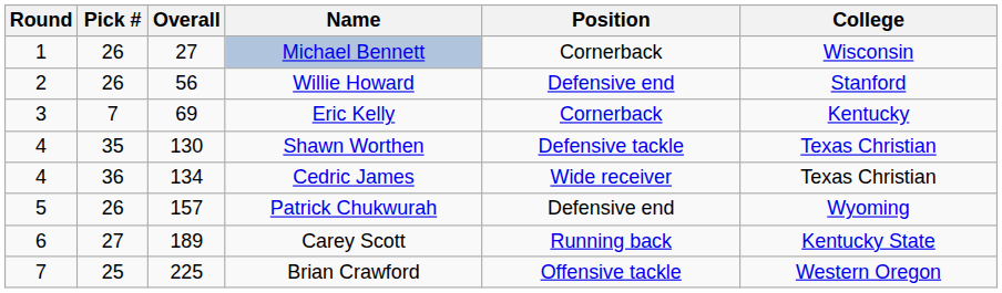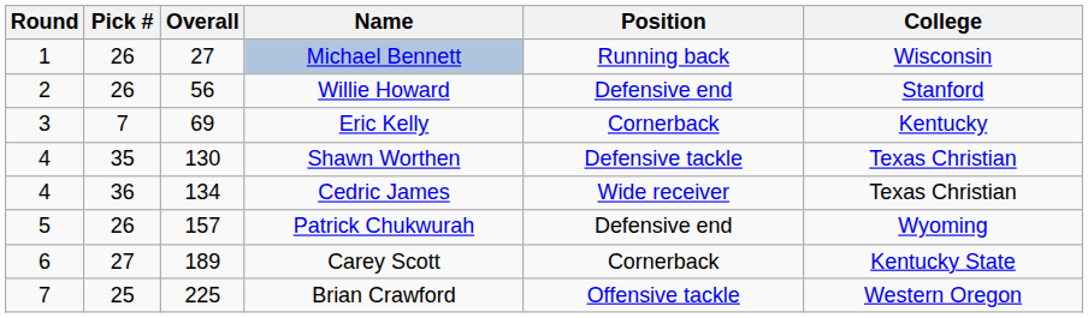 <table class="wikitable sortable" style="text-align:center">
 <tr>
 <th width=50px>Round</th>
 <th width=50px>Pick #</th>
 <th width=50px>Overall</th>
 <th width=200px>Name</th>
 <th width=200px>Position</th>
 <th width=200px>College</th>
 </tr>
 <tr>
 <td>1</td>
 <td>26</td>
 <td>27</td>
 <td bgcolor=lightsteelblue><a href='#'>Michael Bennett</a></td>
-<td>Cornerback</td>
+<td><a href='#'>Running back</a></td>
 <td><a href='#'>Wisconsin</a></td>
 </tr>
 <tr>
 <td>2</td>
 <td>26</td>
 <td>56</td>
 <td><a href='#'>Willie Howard</a></td>
 <td><a href='#'>Defensive end</a></td>
 <td><a href='#'>Stanford</a></td>
 </tr>
 <tr>
 <td>3</td>
 <td>7</td>
 <td>69</td>
 <td><a href='#'>Eric Kelly</a></td>
 <td><a href='#'>Cornerback</a></td>
 <td><a href='#'>Kentucky</a></td>
 </tr>
 <tr>
 <td>4</td>
 <td>35</td>
 <td>130</td>
 <td><a href='#'>Shawn Worthen</a></td>
 <td><a href='#'>Defensive tackle</a></td>
 <td><a href='#'>Texas Christian</a></td>
 </tr>
 <tr>
 <td>4</td>
 <td>36</td>
 <td>134</td>
 <td><a href='#'>Cedric James</a></td>
 <td><a href='#'>Wide receiver</a></td>
 <td>Texas Christian</td>
 </tr>
 <tr>
 <td>5</td>
 <td>26</td>
 <td>157</td>
 <td><a href='#'>Patrick Chukwurah</a></td>
 <td>Defensive end</td>
 <td><a href='#'>Wyoming</a></td>
 </tr>
 <tr>
 <td>6</td>
 <td>27</td>
 <td>189</td>
 <td>Carey Scott</td>
-<td><a href='#'>Running back</a></td>
+<td>Cornerback</td>
 <td><a href='#'>Kentucky State</a></td>
 </tr>
 <tr>
 <td>7</td>
 <td>25</td>
 <td>225</td>
 <td>Brian Crawford</td>
 <td><a href='#'>Offensive tackle</a></td>
 <td><a href='#'>Western Oregon</a></td>
 </tr>
 </table>
